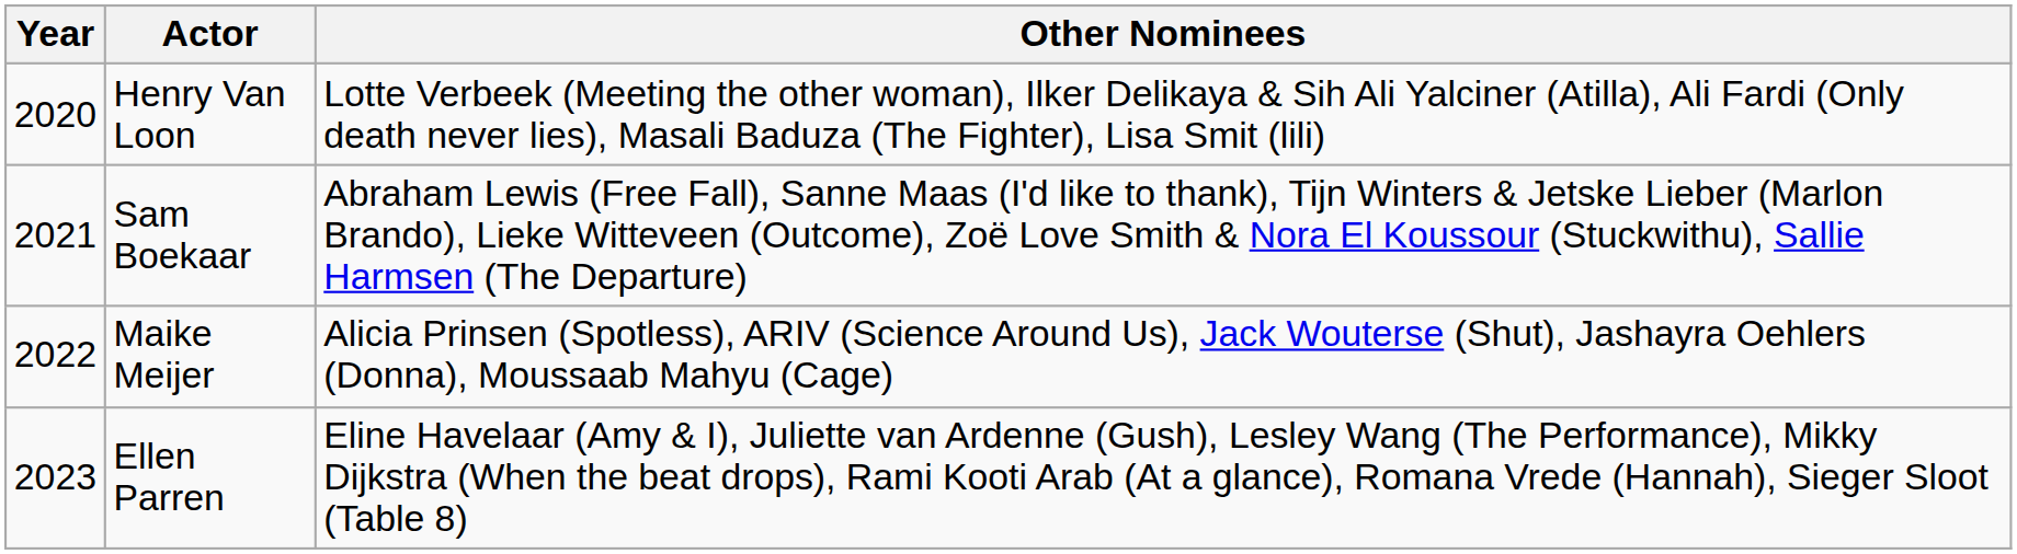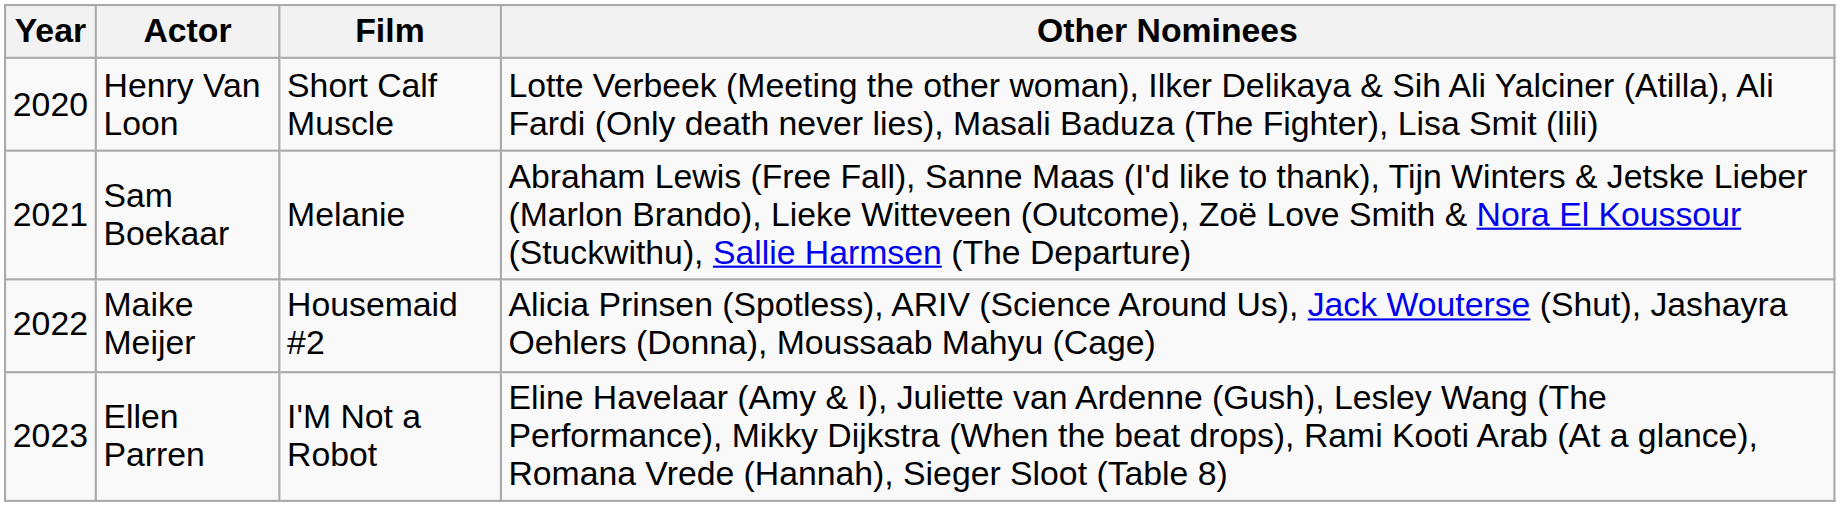 <table class="wikitable">
 <tr>
 <th>Year</th>
 <th>Actor</th>
+<th>Film</th>
 <th>Other Nominees</th>
 </tr>
 <tr>
 <td>2020</td>
 <td>Henry Van Loon</td>
+<td>Short Calf Muscle</td>
 <td>Lotte Verbeek (Meeting the other woman), Ilker Delikaya & Sih Ali Yalciner (Atilla), Ali Fardi (Only death never lies), Masali Baduza (The Fighter), Lisa Smit (lili)</td>
 </tr>
 <tr>
 <td>2021</td>
 <td>Sam Boekaar</td>
+<td>Melanie</td>
 <td>Abraham Lewis (Free Fall), Sanne Maas (I'd like to thank), Tijn Winters & Jetske Lieber (Marlon Brando), Lieke Witteveen (Outcome), Zoë Love Smith & <a href='#'>Nora El Koussour</a> (Stuckwithu), <a href='#'>Sallie Harmsen</a> (The Departure)</td>
 </tr>
 <tr>
 <td>2022</td>
 <td>Maike Meijer</td>
+<td>Housemaid #2</td>
 <td>Alicia Prinsen (Spotless), ARIV (Science Around Us), <a href='#'>Jack Wouterse</a> (Shut), Jashayra Oehlers (Donna), Moussaab Mahyu (Cage)</td>
 </tr>
 <tr>
 <td>2023</td>
 <td>Ellen Parren</td>
+<td>I'M Not a Robot</td>
 <td>Eline Havelaar (Amy & I), Juliette van Ardenne (Gush), Lesley Wang (The Performance), Mikky Dijkstra (When the beat drops), Rami Kooti Arab (At a glance), Romana Vrede (Hannah), Sieger Sloot (Table 8)</td>
 </tr>
 </table>
